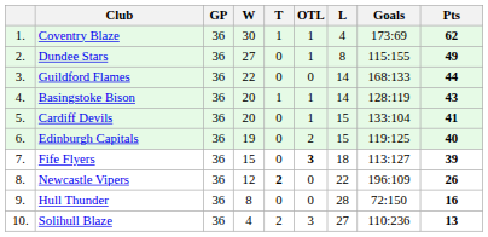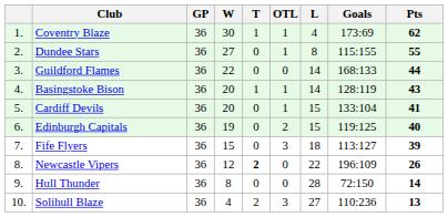 <table class="wikitable">
 <tr>
 <th width="30"></th>
 <th width="200">Club</th>
 <th width="30">GP</th>
 <th width="30">W</th>
 <th width="30">T</th>
 <th width="30">OTL</th>
 <th width="30">L</th>
 <th width="70">Goals</th>
 <th width="70">Pts</th>
 </tr>
 <tr bgcolor="#e6fae6" align="center">
 <td>1.</td>
 <td align="left"><a href='#'>Coventry Blaze</a></td>
 <td>36</td>
 <td>30</td>
 <td>1</td>
 <td>1</td>
 <td>4</td>
 <td>173:69</td>
 <td><strong>62</strong></td>
 </tr>
 <tr bgcolor="#e6fae6" align="center">
 <td>2.</td>
 <td align="left"><a href='#'>Dundee Stars</a></td>
 <td>36</td>
 <td>27</td>
 <td>0</td>
 <td>1</td>
 <td>8</td>
 <td>115:155</td>
-<td><strong>49</strong></td>
+<td><strong>55</strong></td>
 </tr>
 <tr bgcolor="#e6fae6" align="center">
 <td>3.</td>
 <td align="left"><a href='#'>Guildford Flames</a></td>
 <td>36</td>
 <td>22</td>
 <td>0</td>
 <td>0</td>
 <td>14</td>
 <td>168:133</td>
 <td><strong>44</strong></td>
 </tr>
 <tr bgcolor="#e6fae6" align="center">
 <td>4.</td>
 <td align="left"><a href='#'>Basingstoke Bison</a></td>
 <td>36</td>
 <td>20</td>
 <td>1</td>
 <td>1</td>
 <td>14</td>
 <td>128:119</td>
 <td><strong>43</strong></td>
 </tr>
 <tr bgcolor="#e6fae6" align="center">
 <td>5.</td>
 <td align="left"><a href='#'>Cardiff Devils</a></td>
 <td>36</td>
 <td>20</td>
 <td>0</td>
 <td>1</td>
 <td>15</td>
 <td>133:104</td>
 <td><strong>41</strong></td>
 </tr>
 <tr bgcolor="#e6fae6" align="center">
 <td>6.</td>
 <td align="left"><a href='#'>Edinburgh Capitals</a></td>
 <td>36</td>
 <td>19</td>
 <td>0</td>
 <td>2</td>
 <td>15</td>
 <td>119:125</td>
 <td><strong>40</strong></td>
 </tr>
 <tr bgcolor="#FFFFFF" align="center">
 <td>7.</td>
 <td align="left"><a href='#'>Fife Flyers</a></td>
 <td>36</td>
 <td>15</td>
 <td>0</td>
-<td><strong>3</strong></td>
+<td>3</td>
 <td>18</td>
 <td>113:127</td>
 <td><strong>39</strong></td>
 </tr>
 <tr bgcolor="#FFFFFF" align="center">
 <td>8.</td>
 <td align="left"><a href='#'>Newcastle Vipers</a></td>
 <td>36</td>
 <td>12</td>
 <td><strong>2</strong></td>
 <td>0</td>
 <td>22</td>
 <td>196:109</td>
 <td><strong>26</strong></td>
 </tr>
 <tr bgcolor="#FFFFFF" align="center">
 <td>9.</td>
 <td align="left"><a href='#'>Hull Thunder</a></td>
 <td>36</td>
 <td>8</td>
 <td>0</td>
 <td>0</td>
 <td>28</td>
 <td>72:150</td>
-<td><strong>16</strong></td>
+<td><strong>14</strong></td>
 </tr>
 <tr bgcolor="#FFFFFF" align="center">
 <td>10.</td>
 <td align="left"><a href='#'>Solihull Blaze</a></td>
 <td>36</td>
 <td>4</td>
 <td>2</td>
 <td>3</td>
 <td>27</td>
 <td>110:236</td>
 <td><strong>13</strong></td>
 </tr>
 </table>
